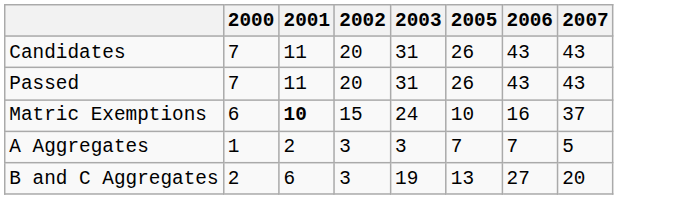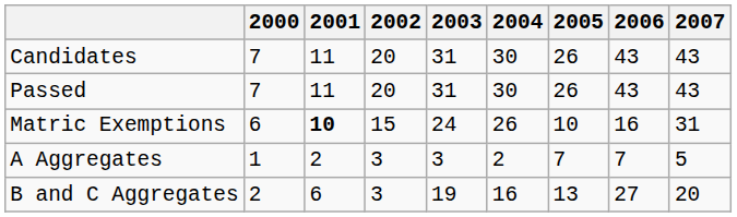 <table class="wikitable">
 <tr>
 <th></th>
 <th>2000</th>
 <th>2001</th>
 <th>2002</th>
 <th>2003</th>
+<th>2004</th>
 <th>2005</th>
 <th>2006</th>
 <th>2007</th>
 </tr>
 <tr>
 <td>Candidates</td>
 <td>7</td>
 <td>11</td>
 <td>20</td>
 <td>31</td>
+<td>30</td>
 <td>26</td>
 <td>43</td>
 <td>43</td>
 </tr>
 <tr>
 <td>Passed</td>
 <td>7</td>
 <td>11</td>
 <td>20</td>
 <td>31</td>
+<td>30</td>
 <td>26</td>
 <td>43</td>
 <td>43</td>
 </tr>
 <tr>
 <td>Matric Exemptions</td>
 <td>6</td>
 <td><strong>10</strong></td>
 <td>15</td>
 <td>24</td>
+<td>26</td>
 <td>10</td>
 <td>16</td>
-<td>37</td>
+<td>31</td>
 </tr>
 <tr>
 <td>A Aggregates</td>
 <td>1</td>
 <td>2</td>
 <td>3</td>
 <td>3</td>
+<td>2</td>
 <td>7</td>
 <td>7</td>
 <td>5</td>
 </tr>
 <tr>
 <td>B and C Aggregates</td>
 <td>2</td>
 <td>6</td>
 <td>3</td>
 <td>19</td>
+<td>16</td>
 <td>13</td>
 <td>27</td>
 <td>20</td>
 </tr>
 </table>
